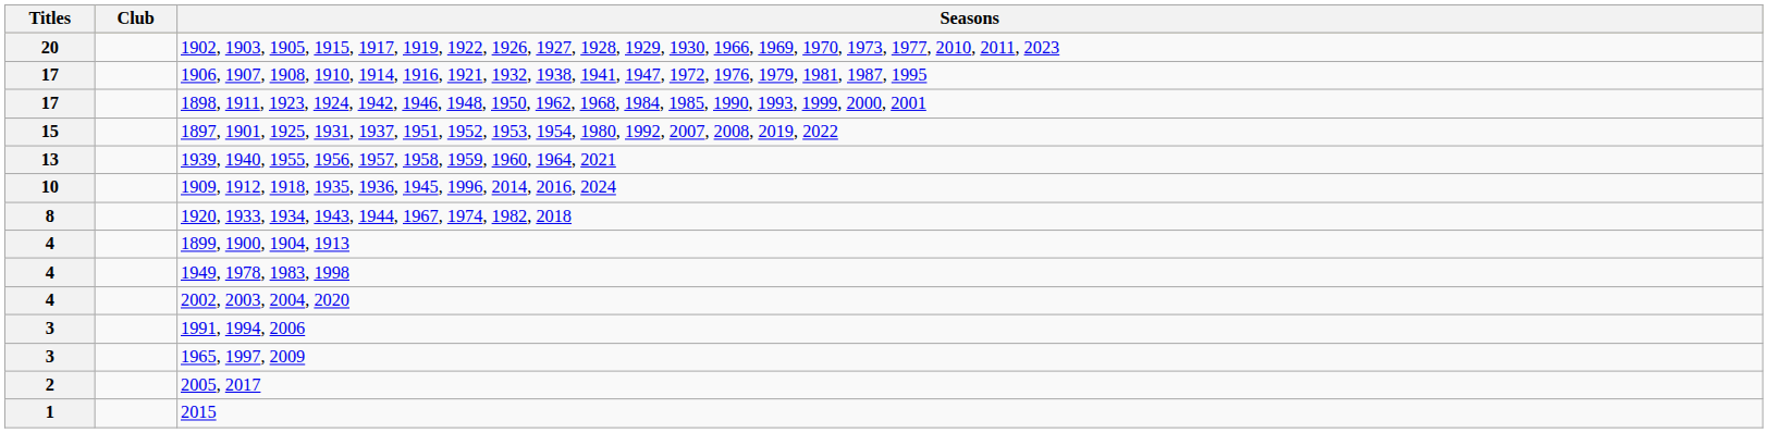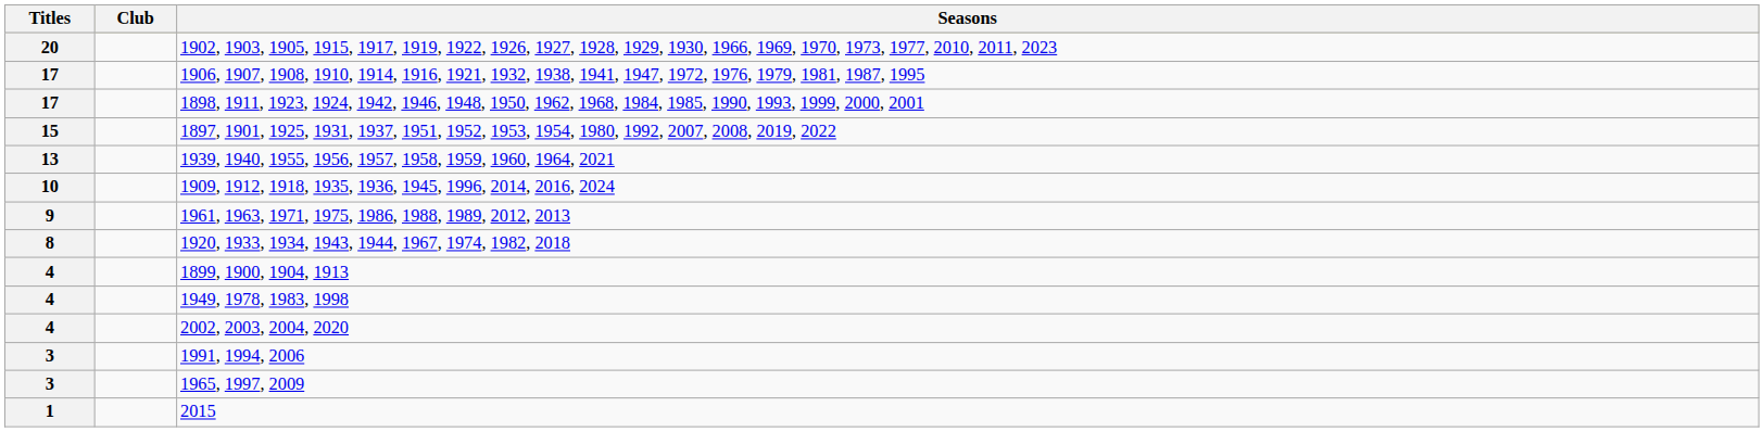 <table class="wikitable" style="width:100%;">
 <tr style="background:#bdb76b;">
 <th>Titles</th>
 <th>Club</th>
 <th>Seasons</th>
 </tr>
 <tr>
 <th>20</th>
 <td> </td>
 <td><a href='#'>1902</a>, <a href='#'>1903</a>, <a href='#'>1905</a>, <a href='#'>1915</a>, <a href='#'>1917</a>, <a href='#'>1919</a>, <a href='#'>1922</a>, <a href='#'>1926</a>, <a href='#'>1927</a>, <a href='#'>1928</a>, <a href='#'>1929</a>, <a href='#'>1930</a>, <a href='#'>1966</a>, <a href='#'>1969</a>, <a href='#'>1970</a>, <a href='#'>1973</a>, <a href='#'>1977</a>, <a href='#'>2010</a>, <a href='#'>2011</a>, <a href='#'>2023</a></td>
 </tr>
 <tr>
 <th>17</th>
 <td> </td>
 <td><a href='#'>1906</a>, <a href='#'>1907</a>, <a href='#'>1908</a>, <a href='#'>1910</a>, <a href='#'>1914</a>, <a href='#'>1916</a>, <a href='#'>1921</a>, <a href='#'>1932</a>, <a href='#'>1938</a>, <a href='#'>1941</a>, <a href='#'>1947</a>, <a href='#'>1972</a>, <a href='#'>1976</a>, <a href='#'>1979</a>, <a href='#'>1981</a>, <a href='#'>1987</a>, <a href='#'>1995</a></td>
 </tr>
 <tr>
 <th>17</th>
 <td> </td>
 <td><a href='#'>1898</a>, <a href='#'>1911</a>, <a href='#'>1923</a>, <a href='#'>1924</a>, <a href='#'>1942</a>, <a href='#'>1946</a>, <a href='#'>1948</a>, <a href='#'>1950</a>, <a href='#'>1962</a>, <a href='#'>1968</a>, <a href='#'>1984</a>, <a href='#'>1985</a>, <a href='#'>1990</a>, <a href='#'>1993</a>, <a href='#'>1999</a>, <a href='#'>2000</a>, <a href='#'>2001</a></td>
 </tr>
 <tr>
 <th>15</th>
 <td> </td>
 <td><a href='#'>1897</a>, <a href='#'>1901</a>, <a href='#'>1925</a>, <a href='#'>1931</a>, <a href='#'>1937</a>, <a href='#'>1951</a>, <a href='#'>1952</a>, <a href='#'>1953</a>, <a href='#'>1954</a>, <a href='#'>1980</a>, <a href='#'>1992</a>, <a href='#'>2007</a>, <a href='#'>2008</a>, <a href='#'>2019</a>, <a href='#'>2022</a></td>
 </tr>
 <tr>
 <th>13</th>
 <td> </td>
 <td><a href='#'>1939</a>, <a href='#'>1940</a>, <a href='#'>1955</a>, <a href='#'>1956</a>, <a href='#'>1957</a>, <a href='#'>1958</a>, <a href='#'>1959</a>, <a href='#'>1960</a>, <a href='#'>1964</a>, <a href='#'>2021</a></td>
 </tr>
 <tr>
 <th>10</th>
 <td> </td>
 <td><a href='#'>1909</a>, <a href='#'>1912</a>, <a href='#'>1918</a>, <a href='#'>1935</a>, <a href='#'>1936</a>, <a href='#'>1945</a>, <a href='#'>1996</a>, <a href='#'>2014</a>, <a href='#'>2016</a>, <a href='#'>2024</a></td>
 </tr>
 <tr>
+<th>9</th>
+<td> </td>
+<td><a href='#'>1961</a>, <a href='#'>1963</a>, <a href='#'>1971</a>, <a href='#'>1975</a>, <a href='#'>1986</a>, <a href='#'>1988</a>, <a href='#'>1989</a>, <a href='#'>2012</a>, <a href='#'>2013</a></td>
+</tr>
+<tr>
 <th>8</th>
 <td> </td>
 <td><a href='#'>1920</a>, <a href='#'>1933</a>, <a href='#'>1934</a>, <a href='#'>1943</a>, <a href='#'>1944</a>, <a href='#'>1967</a>, <a href='#'>1974</a>, <a href='#'>1982</a>, <a href='#'>2018</a></td>
 </tr>
 <tr>
 <th>4</th>
 <td> </td>
 <td><a href='#'>1899</a>, <a href='#'>1900</a>, <a href='#'>1904</a>, <a href='#'>1913</a></td>
 </tr>
 <tr>
 <th>4</th>
 <td> </td>
 <td><a href='#'>1949</a>, <a href='#'>1978</a>, <a href='#'>1983</a>, <a href='#'>1998</a></td>
 </tr>
 <tr>
 <th>4</th>
 <td> </td>
 <td><a href='#'>2002</a>, <a href='#'>2003</a>, <a href='#'>2004</a>, <a href='#'>2020</a></td>
 </tr>
 <tr>
 <th>3</th>
 <td> </td>
 <td><a href='#'>1991</a>, <a href='#'>1994</a>, <a href='#'>2006</a></td>
 </tr>
 <tr>
 <th>3</th>
 <td> </td>
 <td><a href='#'>1965</a>, <a href='#'>1997</a>, <a href='#'>2009</a></td>
 </tr>
 <tr>
-<th>2</th>
-<td> </td>
-<td><a href='#'>2005</a>, <a href='#'>2017</a></td>
-</tr>
-<tr>
 <th>1</th>
 <td></td>
 <td><a href='#'>2015</a></td>
 </tr>
 </table>
